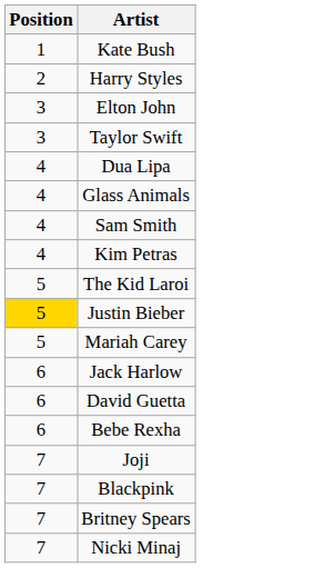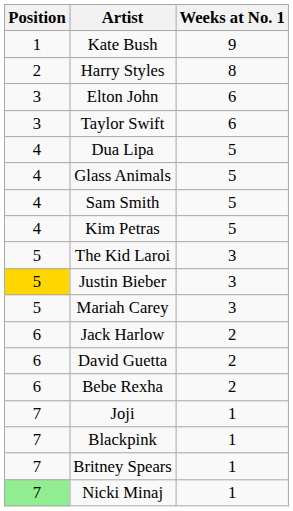 <table class="wikitable plainrowheaders" style="text-align:center;">
 <tr>
 <th>Position</th>
 <th>Artist</th>
+<th>Weeks at No. 1</th>
 </tr>
 <tr>
 <td>1</td>
 <td>Kate Bush</td>
+<td>9</td>
 </tr>
 <tr>
 <td>2</td>
 <td>Harry Styles</td>
+<td>8</td>
 </tr>
 <tr>
 <td>3</td>
 <td>Elton John</td>
+<td>6</td>
 </tr>
 <tr>
 <td>3</td>
 <td>Taylor Swift</td>
+<td>6</td>
 </tr>
 <tr>
 <td>4</td>
 <td>Dua Lipa</td>
+<td>5</td>
 </tr>
 <tr>
 <td>4</td>
 <td>Glass Animals</td>
+<td>5</td>
 </tr>
 <tr>
 <td>4</td>
 <td>Sam Smith</td>
+<td>5</td>
 </tr>
 <tr>
 <td>4</td>
 <td>Kim Petras</td>
+<td>5</td>
 </tr>
 <tr>
 <td>5</td>
 <td>The Kid Laroi</td>
+<td>3</td>
 </tr>
 <tr>
 <td style="background: gold;">5</td>
 <td>Justin Bieber</td>
+<td>3</td>
 </tr>
 <tr>
 <td>5</td>
 <td>Mariah Carey</td>
+<td>3</td>
 </tr>
 <tr>
 <td>6</td>
 <td>Jack Harlow</td>
+<td>2</td>
 </tr>
 <tr>
 <td>6</td>
 <td>David Guetta</td>
+<td>2</td>
 </tr>
 <tr>
 <td>6</td>
 <td>Bebe Rexha</td>
+<td>2</td>
 </tr>
 <tr>
 <td>7</td>
 <td>Joji</td>
+<td>1</td>
 </tr>
 <tr>
 <td>7</td>
 <td>Blackpink</td>
+<td>1</td>
 </tr>
 <tr>
 <td>7</td>
 <td>Britney Spears</td>
+<td>1</td>
 </tr>
 <tr>
-<td>7</td>
+<td style="background: lightgreen;">7</td>
 <td>Nicki Minaj</td>
+<td>1</td>
 </tr>
 </table>
